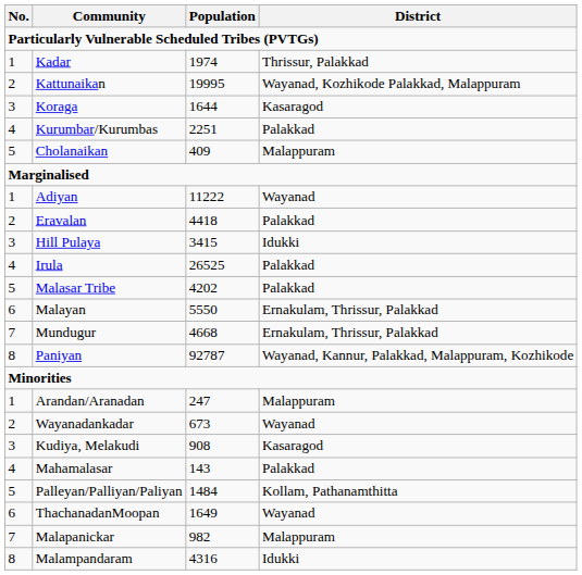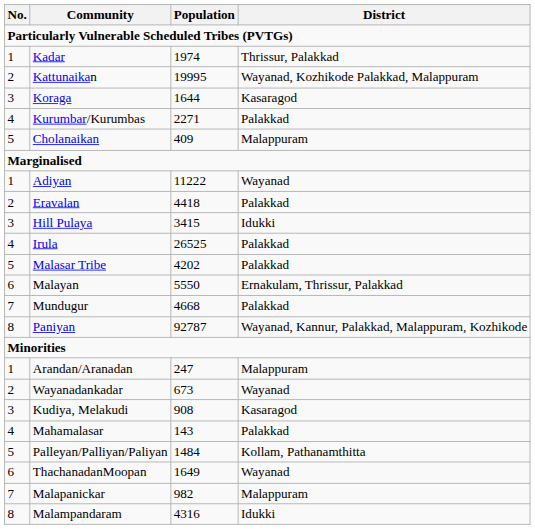 <table class="wikitable sortable">
 <tr>
 <th>No.</th>
 <th>Community</th>
 <th>Population</th>
 <th>District</th>
 </tr>
 <tr>
 <td colspan="4"><strong>Particularly Vulnerable Scheduled Tribes (PVTGs)</strong></td>
 </tr>
 <tr>
 <td>1</td>
 <td><a href='#'>Kadar</a></td>
 <td>1974</td>
 <td>Thrissur, Palakkad</td>
 </tr>
 <tr>
 <td>2</td>
 <td><a href='#'>Kattunaika</a>n</td>
 <td>19995</td>
 <td>Wayanad, Kozhikode Palakkad, Malappuram</td>
 </tr>
 <tr>
 <td>3</td>
 <td><a href='#'>Koraga</a></td>
 <td>1644</td>
 <td>Kasaragod</td>
 </tr>
 <tr>
 <td>4</td>
 <td><a href='#'>Kurumbar</a>/Kurumbas</td>
-<td>2251</td>
+<td>2271</td>
 <td>Palakkad</td>
 </tr>
 <tr>
 <td>5</td>
 <td><a href='#'>Cholanaikan</a></td>
 <td>409</td>
 <td>Malappuram</td>
 </tr>
 <tr>
 <td colspan="4"><strong>Marginalised</strong></td>
 </tr>
 <tr>
 <td>1</td>
 <td><a href='#'>Adiyan</a></td>
 <td>11222</td>
 <td>Wayanad</td>
 </tr>
 <tr>
 <td>2</td>
 <td><a href='#'>Eravalan</a></td>
 <td>4418</td>
 <td>Palakkad</td>
 </tr>
 <tr>
 <td>3</td>
 <td><a href='#'>Hill Pulaya</a></td>
 <td>3415</td>
 <td>Idukki</td>
 </tr>
 <tr>
 <td>4</td>
 <td><a href='#'>Irula</a></td>
 <td>26525</td>
 <td>Palakkad</td>
 </tr>
 <tr>
 <td>5</td>
 <td><a href='#'>Malasar Tribe</a></td>
 <td>4202</td>
 <td>Palakkad</td>
 </tr>
 <tr>
 <td>6</td>
 <td>Malayan</td>
 <td>5550</td>
 <td>Ernakulam, Thrissur, Palakkad</td>
 </tr>
 <tr>
 <td>7</td>
 <td>Mundugur</td>
 <td>4668</td>
-<td>Ernakulam, Thrissur, Palakkad</td>
+<td>Palakkad</td>
 </tr>
 <tr>
 <td>8</td>
 <td><a href='#'>Paniyan</a></td>
 <td>92787</td>
 <td>Wayanad, Kannur, Palakkad, Malappuram, Kozhikode</td>
 </tr>
 <tr>
 <td colspan="4"><strong>Minorities</strong></td>
 </tr>
 <tr>
 <td>1</td>
 <td>Arandan/Aranadan</td>
 <td>247</td>
 <td>Malappuram</td>
 </tr>
 <tr>
 <td>2</td>
 <td>Wayanadankadar</td>
 <td>673</td>
 <td>Wayanad</td>
 </tr>
 <tr>
 <td>3</td>
 <td>Kudiya, Melakudi</td>
 <td>908</td>
 <td>Kasaragod</td>
 </tr>
 <tr>
 <td>4</td>
 <td>Mahamalasar</td>
 <td>143</td>
 <td>Palakkad</td>
 </tr>
 <tr>
 <td>5</td>
 <td>Palleyan/Palliyan/Paliyan</td>
 <td>1484</td>
 <td>Kollam, Pathanamthitta</td>
 </tr>
 <tr>
 <td>6</td>
 <td>ThachanadanMoopan</td>
 <td>1649</td>
 <td>Wayanad</td>
 </tr>
 <tr>
 <td>7</td>
 <td>Malapanickar</td>
 <td>982</td>
 <td>Malappuram</td>
 </tr>
 <tr>
 <td>8</td>
 <td>Malampandaram</td>
 <td>4316</td>
 <td>Idukki</td>
 </tr>
 </table>
